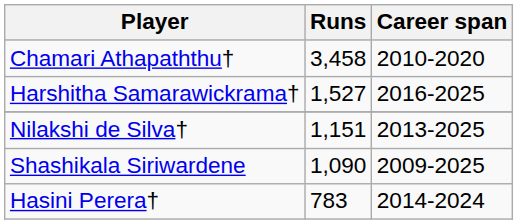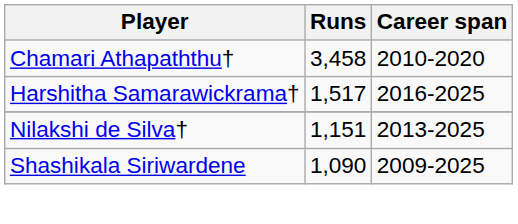 <table class="wikitable">
 <tr>
 <th>Player</th>
 <th>Runs</th>
 <th>Career span</th>
 </tr>
 <tr>
 <td><a href='#'>Chamari Athapaththu</a>†</td>
 <td>3,458</td>
 <td>2010-2020</td>
 </tr>
 <tr>
 <td><a href='#'>Harshitha Samarawickrama</a>†</td>
-<td>1,527</td>
+<td>1,517</td>
 <td>2016-2025</td>
 </tr>
 <tr>
 </tr>
 <tr>
 <td><a href='#'>Nilakshi de Silva</a>†</td>
 <td>1,151</td>
 <td>2013-2025</td>
 </tr>
 <tr>
 <td><a href='#'>Shashikala Siriwardene</a></td>
 <td>1,090</td>
 <td>2009-2025</td>
 </tr>
-<tr>
-<td><a href='#'>Hasini Perera</a>†</td>
-<td>783</td>
-<td>2014-2024</td>
-</tr>
 </table>
